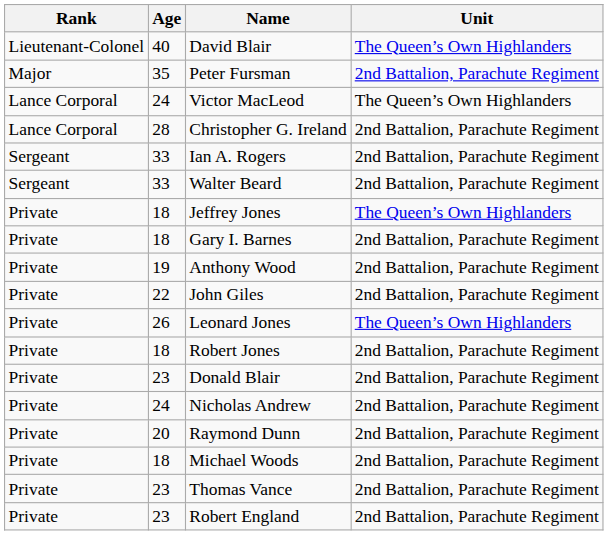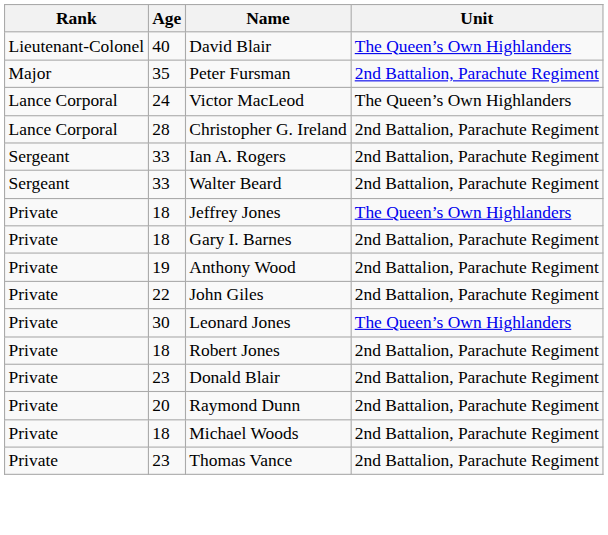 <table class="wikitable sortable collapsible">
 <tr>
 <th>Rank</th>
 <th>Age</th>
 <th>Name</th>
 <th>Unit</th>
 </tr>
 <tr>
 <td>Lieutenant-Colonel</td>
 <td>40</td>
 <td>David Blair</td>
 <td><a href='#'>The Queen’s Own Highlanders</a></td>
 </tr>
 <tr>
 <td>Major</td>
 <td>35</td>
 <td>Peter Fursman</td>
 <td><a href='#'>2nd Battalion, Parachute Regiment</a></td>
 </tr>
 <tr>
 <td>Lance Corporal</td>
 <td>24</td>
 <td>Victor MacLeod</td>
 <td>The Queen’s Own Highlanders</td>
 </tr>
 <tr>
 <td>Lance Corporal</td>
 <td>28</td>
 <td>Christopher G. Ireland</td>
 <td>2nd Battalion, Parachute Regiment</td>
 </tr>
 <tr>
 <td>Sergeant</td>
 <td>33</td>
 <td>Ian A. Rogers</td>
 <td>2nd Battalion, Parachute Regiment</td>
 </tr>
 <tr>
 <td>Sergeant</td>
 <td>33</td>
 <td>Walter Beard</td>
 <td>2nd Battalion, Parachute Regiment</td>
 </tr>
 <tr>
 <td>Private</td>
 <td>18</td>
 <td>Jeffrey Jones</td>
 <td><a href='#'>The Queen’s Own Highlanders</a></td>
 </tr>
 <tr>
 <td>Private</td>
 <td>18</td>
 <td>Gary I. Barnes</td>
 <td>2nd Battalion, Parachute Regiment</td>
 </tr>
 <tr>
 <td>Private</td>
 <td>19</td>
 <td>Anthony Wood</td>
 <td>2nd Battalion, Parachute Regiment</td>
 </tr>
 <tr>
 <td>Private</td>
 <td>22</td>
 <td>John Giles</td>
 <td>2nd Battalion, Parachute Regiment</td>
 </tr>
 <tr>
 <td>Private</td>
-<td>26</td>
+<td>30</td>
 <td>Leonard Jones</td>
 <td><a href='#'>The Queen’s Own Highlanders</a></td>
 </tr>
 <tr>
 <td>Private</td>
 <td>18</td>
 <td>Robert Jones</td>
 <td>2nd Battalion, Parachute Regiment</td>
 </tr>
 <tr>
 <td>Private</td>
 <td>23</td>
 <td>Donald Blair</td>
-<td>2nd Battalion, Parachute Regiment</td>
-</tr>
-<tr>
-<td>Private</td>
-<td>24</td>
-<td>Nicholas Andrew</td>
 <td>2nd Battalion, Parachute Regiment</td>
 </tr>
 <tr>
 <td>Private</td>
 <td>20</td>
 <td>Raymond Dunn</td>
 <td>2nd Battalion, Parachute Regiment</td>
 </tr>
 <tr>
 <td>Private</td>
 <td>18</td>
 <td>Michael Woods</td>
 <td>2nd Battalion, Parachute Regiment</td>
 </tr>
 <tr>
 <td>Private</td>
 <td>23</td>
 <td>Thomas Vance</td>
 <td>2nd Battalion, Parachute Regiment</td>
 </tr>
-<tr>
-<td>Private</td>
-<td>23</td>
-<td>Robert England</td>
-<td>2nd Battalion, Parachute Regiment</td>
-</tr>
 </table>
